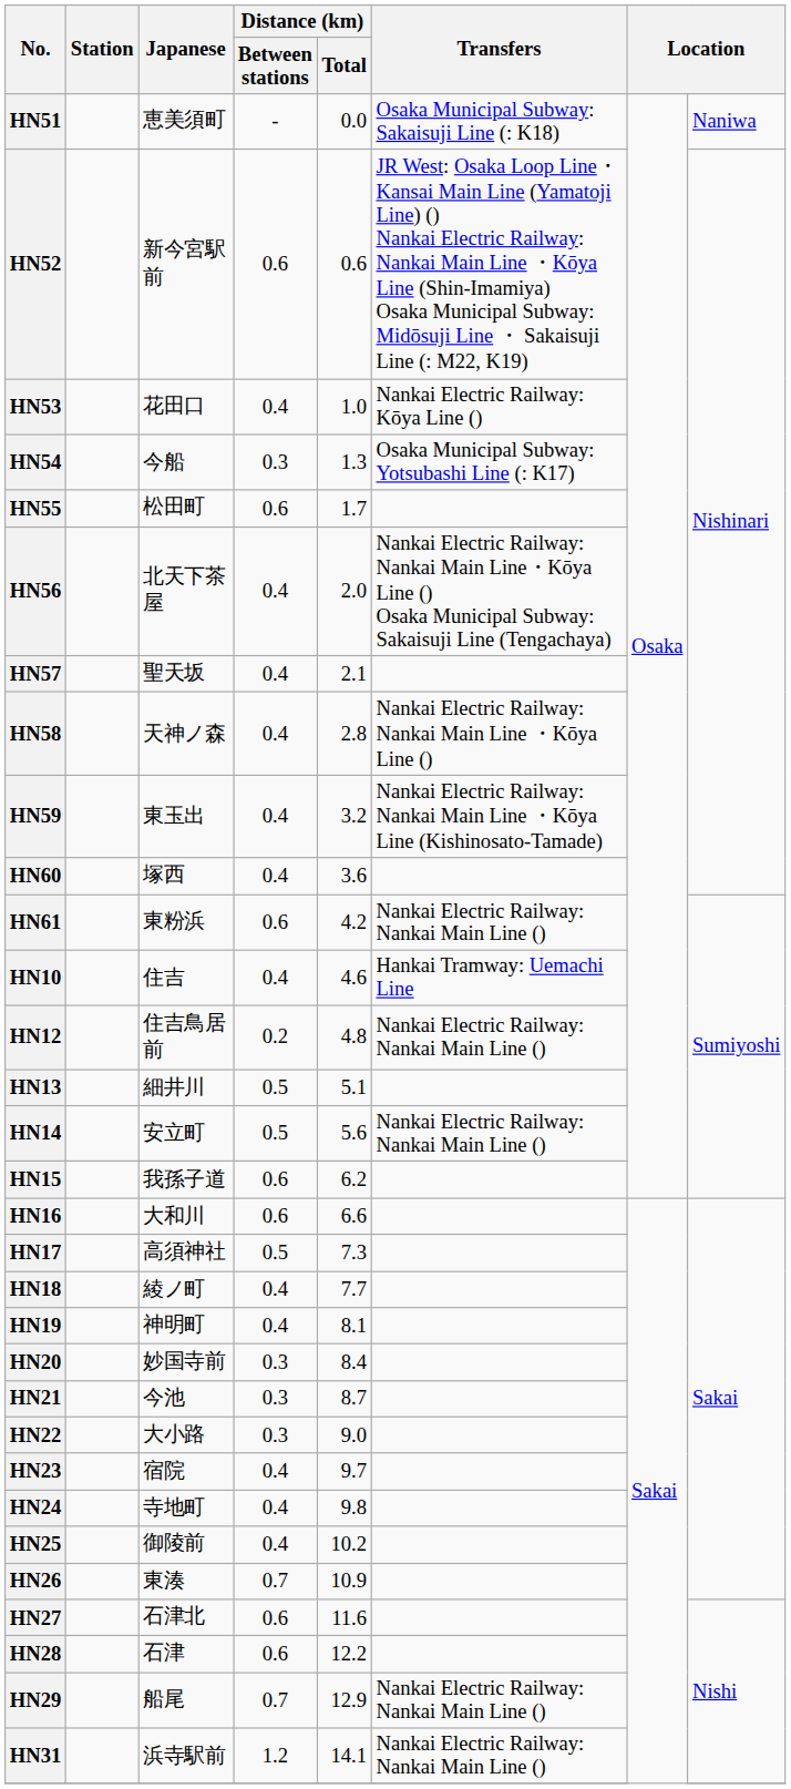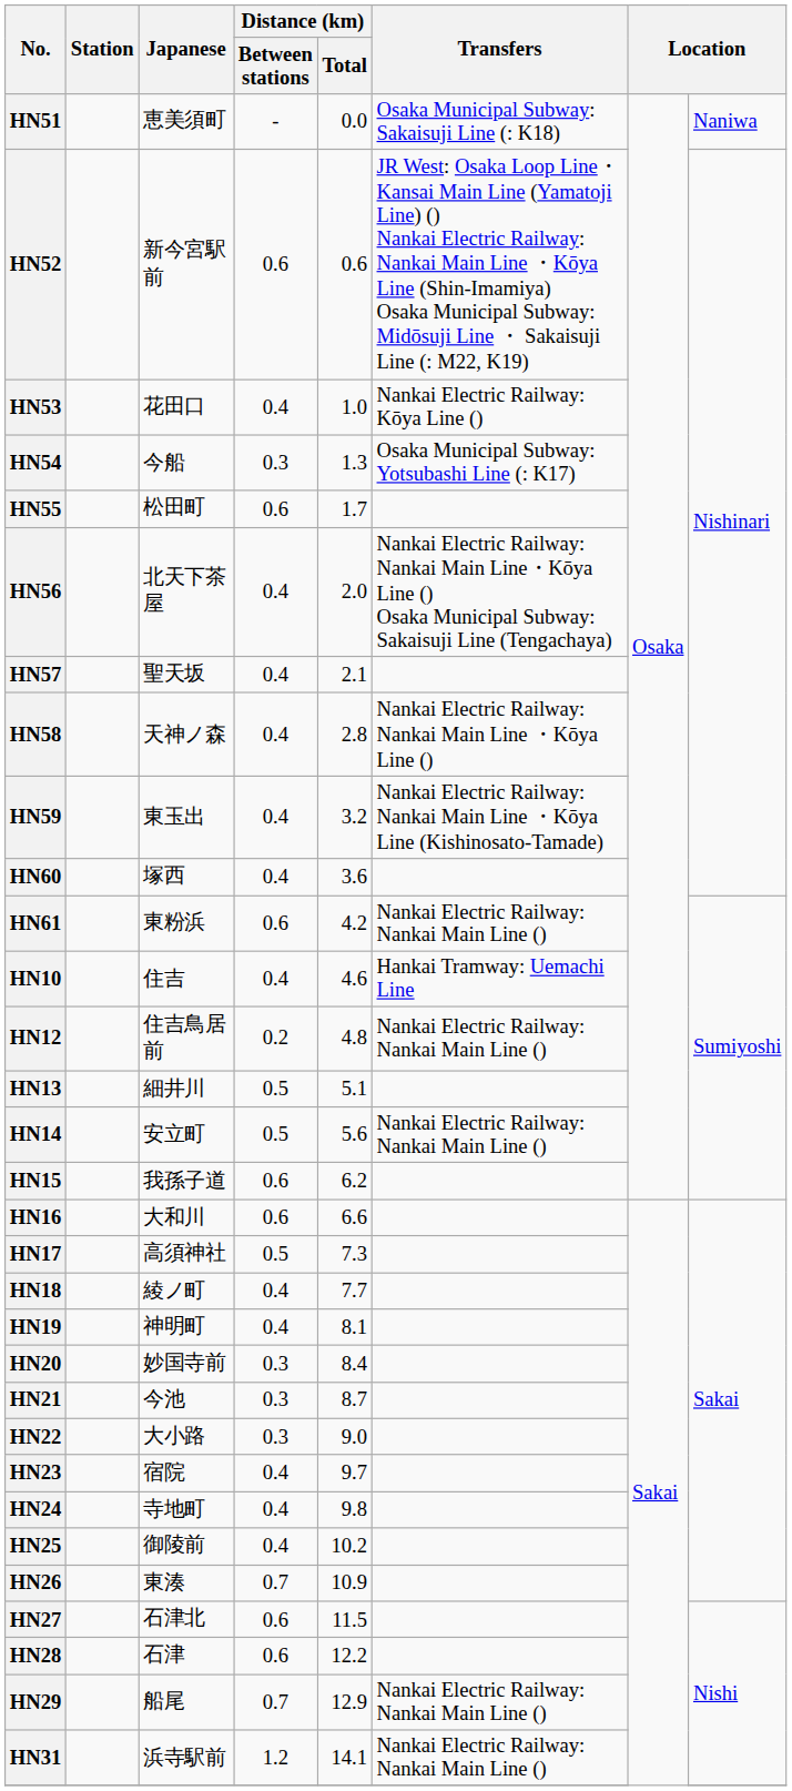 <table class="wikitable" rules="all">
 <tr>
 <th rowspan="2">No.</th>
 <th rowspan="2">Station</th>
 <th rowspan="2">Japanese</th>
 <th colspan="2">Distance (km)</th>
 <th rowspan="2">Transfers</th>
 <th colspan="2" rowspan="2">Location</th>
 </tr>
 <tr>
 <th>Between<br>stations</th>
 <th>Total</th>
 </tr>
 <tr>
 <th>HN51</th>
 <td></td>
 <td>恵美須町</td>
 <td style="text-align: center;">-</td>
 <td style="text-align: right;">0.0</td>
 <td><a href='#'>Osaka Municipal Subway</a>:  <a href='#'>Sakaisuji Line</a> (: K18)</td>
 <td rowspan="16"><a href='#'>Osaka</a></td>
 <td><a href='#'>Naniwa</a></td>
 </tr>
 <tr>
 <th>HN52</th>
 <td></td>
 <td>新今宮駅前</td>
 <td style="text-align: center;">0.6</td>
 <td style="text-align: right;">0.6</td>
 <td><a href='#'>JR West</a>: <a href='#'>Osaka Loop Line</a>・<a href='#'>Kansai Main Line</a> (<a href='#'>Yamatoji Line</a>) ()<br><a href='#'>Nankai Electric Railway</a>: <a href='#'>Nankai Main Line</a> ・<a href='#'>Kōya Line</a> (Shin-Imamiya)<br>Osaka Municipal Subway: <a href='#'>Midōsuji Line</a> ・  Sakaisuji Line (: M22, K19)</td>
 <td rowspan="9"><a href='#'>Nishinari</a></td>
 </tr>
 <tr>
 <th>HN53</th>
 <td></td>
 <td>花田口</td>
 <td style="text-align: center;">0.4</td>
 <td style="text-align: right;">1.0</td>
 <td>Nankai Electric Railway: Kōya Line ()</td>
 </tr>
 <tr>
 <th>HN54</th>
 <td></td>
 <td>今船</td>
 <td style="text-align: center;">0.3</td>
 <td style="text-align: right;">1.3</td>
 <td>Osaka Municipal Subway:  <a href='#'>Yotsubashi Line</a> (: K17)</td>
 </tr>
 <tr>
 <th>HN55</th>
 <td></td>
 <td>松田町</td>
 <td style="text-align: center;">0.6</td>
 <td style="text-align: right;">1.7</td>
 <td> </td>
 </tr>
 <tr>
 <th>HN56</th>
 <td></td>
 <td>北天下茶屋</td>
 <td style="text-align: center;">0.4</td>
 <td style="text-align: right;">2.0</td>
 <td>Nankai Electric Railway: Nankai Main Line・Kōya Line ()<br>Osaka Municipal Subway:  Sakaisuji Line (Tengachaya)</td>
 </tr>
 <tr>
 <th>HN57</th>
 <td></td>
 <td>聖天坂</td>
 <td style="text-align: center;">0.4</td>
 <td style="text-align: right;">2.1</td>
 <td> </td>
 </tr>
 <tr>
 <th>HN58</th>
 <td></td>
 <td>天神ノ森</td>
 <td style="text-align: center;">0.4</td>
 <td style="text-align: right;">2.8</td>
 <td>Nankai Electric Railway: Nankai Main Line ・Kōya Line ()</td>
 </tr>
 <tr>
 <th>HN59</th>
 <td></td>
 <td>東玉出</td>
 <td style="text-align: center;">0.4</td>
 <td style="text-align: right;">3.2</td>
 <td>Nankai Electric Railway: Nankai Main Line ・Kōya Line (Kishinosato-Tamade)</td>
 </tr>
 <tr>
 <th>HN60</th>
 <td></td>
 <td>塚西</td>
 <td style="text-align: center;">0.4</td>
 <td style="text-align: right;">3.6</td>
 <td> </td>
 </tr>
 <tr>
 <th>HN61</th>
 <td></td>
 <td>東粉浜</td>
 <td style="text-align: center;">0.6</td>
 <td style="text-align: right;">4.2</td>
 <td>Nankai Electric Railway: Nankai Main Line ()</td>
 <td rowspan="6"><a href='#'>Sumiyoshi</a></td>
 </tr>
 <tr>
 <th>HN10</th>
 <td></td>
 <td>住吉</td>
 <td style="text-align: center;">0.4</td>
 <td style="text-align: right;">4.6</td>
 <td>Hankai Tramway: <a href='#'>Uemachi Line</a></td>
 </tr>
 <tr>
 <th>HN12</th>
 <td></td>
 <td>住吉鳥居前</td>
 <td style="text-align: center;">0.2</td>
 <td style="text-align: right;">4.8</td>
 <td>Nankai Electric Railway: Nankai Main Line ()</td>
 </tr>
 <tr>
 <th>HN13</th>
 <td></td>
 <td>細井川</td>
 <td style="text-align: center;">0.5</td>
 <td style="text-align: right;">5.1</td>
 <td> </td>
 </tr>
 <tr>
 <th>HN14</th>
 <td></td>
 <td>安立町</td>
 <td style="text-align: center;">0.5</td>
 <td style="text-align: right;">5.6</td>
 <td>Nankai Electric Railway: Nankai Main Line ()</td>
 </tr>
 <tr>
 <th>HN15</th>
 <td></td>
 <td>我孫子道</td>
 <td style="text-align: center;">0.6</td>
 <td style="text-align: right;">6.2</td>
 <td> </td>
 </tr>
 <tr>
 <th>HN16</th>
 <td></td>
 <td>大和川</td>
 <td style="text-align: center;">0.6</td>
 <td style="text-align: right;">6.6</td>
 <td> </td>
 <td rowspan="16"><a href='#'>Sakai</a></td>
 <td rowspan="11"><a href='#'>Sakai</a></td>
 </tr>
 <tr>
 <th>HN17</th>
 <td></td>
 <td>高須神社</td>
 <td style="text-align: center;">0.5</td>
 <td style="text-align: right;">7.3</td>
 <td> </td>
 </tr>
 <tr>
 <th>HN18</th>
 <td></td>
 <td>綾ノ町</td>
 <td style="text-align: center;">0.4</td>
 <td style="text-align: right;">7.7</td>
 <td> </td>
 </tr>
 <tr>
 <th>HN19</th>
 <td></td>
 <td>神明町</td>
 <td style="text-align: center;">0.4</td>
 <td style="text-align: right;">8.1</td>
 <td> </td>
 </tr>
 <tr>
 <th>HN20</th>
 <td></td>
 <td>妙国寺前</td>
 <td style="text-align: center;">0.3</td>
 <td style="text-align: right;">8.4</td>
 <td> </td>
 </tr>
 <tr>
 <th>HN21</th>
 <td></td>
 <td>今池</td>
 <td style="text-align: center;">0.3</td>
 <td style="text-align: right;">8.7</td>
 <td> </td>
 </tr>
 <tr>
 <th>HN22</th>
 <td></td>
 <td>大小路</td>
 <td style="text-align: center;">0.3</td>
 <td style="text-align: right;">9.0</td>
 <td> </td>
 </tr>
 <tr>
 <th>HN23</th>
 <td></td>
 <td>宿院</td>
 <td style="text-align: center;">0.4</td>
 <td style="text-align: right;">9.7</td>
 <td> </td>
 </tr>
 <tr>
 <th>HN24</th>
 <td></td>
 <td>寺地町</td>
 <td style="text-align: center;">0.4</td>
 <td style="text-align: right;">9.8</td>
 <td> </td>
 </tr>
 <tr>
 <th>HN25</th>
 <td></td>
 <td>御陵前</td>
 <td style="text-align: center;">0.4</td>
 <td style="text-align: right;">10.2</td>
 <td> </td>
 </tr>
 <tr>
 <th>HN26</th>
 <td></td>
 <td>東湊</td>
 <td style="text-align: center;">0.7</td>
 <td style="text-align: right;">10.9</td>
 <td> </td>
 </tr>
 <tr>
 <th>HN27</th>
 <td></td>
 <td>石津北</td>
 <td style="text-align: center;">0.6</td>
-<td style="text-align: right;">11.6</td>
+<td style="text-align: right;">11.5</td>
 <td> </td>
 <td rowspan="4"><a href='#'>Nishi</a></td>
 </tr>
 <tr>
 <th>HN28</th>
 <td></td>
 <td>石津</td>
 <td style="text-align: center;">0.6</td>
 <td style="text-align: right;">12.2</td>
 <td> </td>
 </tr>
 <tr>
 <th>HN29</th>
 <td></td>
 <td>船尾</td>
 <td style="text-align: center;">0.7</td>
 <td style="text-align: right;">12.9</td>
 <td>Nankai Electric Railway: Nankai Main Line ()</td>
 </tr>
 <tr>
 <th>HN31</th>
 <td></td>
 <td>浜寺駅前</td>
 <td style="text-align: center;">1.2</td>
 <td style="text-align: right;">14.1</td>
 <td>Nankai Electric Railway: Nankai Main Line ()</td>
 </tr>
 <tr>
 </tr>
 </table>
